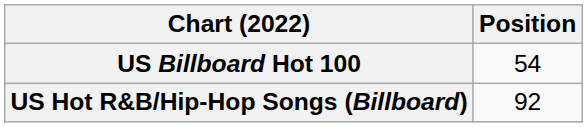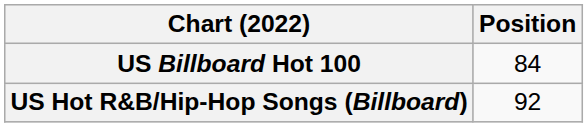 <table class="wikitable sortable plainrowheaders" style="text-align:center">
 <tr>
 <th scope="col">Chart (2022)</th>
 <th scope="col">Position</th>
 </tr>
 <tr>
 <th scope="row">US <em>Billboard</em> Hot 100</th>
-<td>54</td>
+<td>84</td>
 </tr>
 <tr>
 <th scope="row">US Hot R&B/Hip-Hop Songs (<em>Billboard</em>)</th>
 <td>92</td>
 </tr>
 </table>
